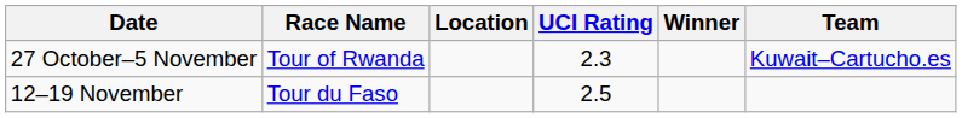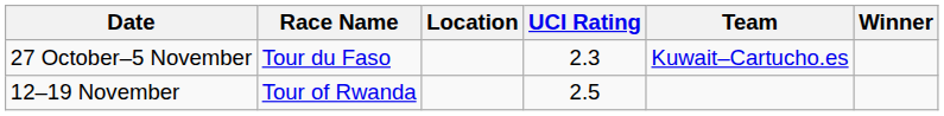 <table class="wikitable sortable">
 <tr>
 <th>Date</th>
 <th>Race Name</th>
 <th>Location</th>
 <th><a href='#'>UCI Rating</a></th>
+<th>Team</th>
 <th>Winner</th>
-<th>Team</th>
 </tr>
 <tr>
 <td>27 October–5 November</td>
-<td><a href='#'>Tour of Rwanda</a></td>
+<td><a href='#'>Tour du Faso</a></td>
 <td></td>
 <td align=center>2.3</td>
+<td><a href='#'>Kuwait–Cartucho.es</a></td>
 <td></td>
-<td><a href='#'>Kuwait–Cartucho.es</a></td>
 </tr>
 <tr>
 <td>12–19 November</td>
-<td><a href='#'>Tour du Faso</a></td>
+<td><a href='#'>Tour of Rwanda</a></td>
 <td></td>
 <td align=center>2.5</td>
 <td></td>
 <td></td>
 </tr>
 </table>
